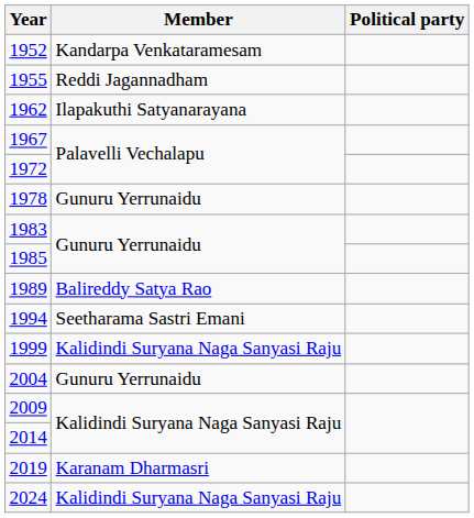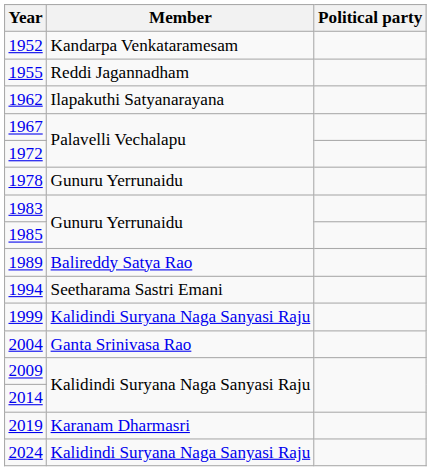 <table class="wikitable sortable">
 <tr>
 <th>Year</th>
 <th>Member</th>
 <th colspan="2">Political party</th>
 </tr>
 <tr>
 <td><a href='#'>1952</a></td>
 <td>Kandarpa Venkataramesam</td>
 <td></td>
 </tr>
 <tr>
 <td><a href='#'>1955</a></td>
 <td>Reddi Jagannadham</td>
 <td></td>
 </tr>
 <tr>
 <td><a href='#'>1962</a></td>
 <td>Ilapakuthi Satyanarayana</td>
 <td></td>
 </tr>
 <tr>
 <td><a href='#'>1967</a></td>
 <td rowspan=2>Palavelli Vechalapu</td>
 <td></td>
 </tr>
 <tr>
 <td><a href='#'>1972</a></td>
 <td></td>
 </tr>
 <tr>
 <td><a href='#'>1978</a></td>
 <td>Gunuru Yerrunaidu</td>
 <td></td>
 </tr>
 <tr>
 <td><a href='#'>1983</a></td>
 <td rowspan=2>Gunuru Yerrunaidu</td>
 <td></td>
 </tr>
 <tr>
 <td><a href='#'>1985</a></td>
 </tr>
 <tr>
 <td><a href='#'>1989</a></td>
 <td><a href='#'>Balireddy Satya Rao</a></td>
 <td></td>
 </tr>
 <tr>
 <td><a href='#'>1994</a></td>
 <td>Seetharama Sastri Emani</td>
 <td></td>
 </tr>
 <tr>
 <td><a href='#'>1999</a></td>
 <td><a href='#'>Kalidindi Suryana Naga Sanyasi Raju</a></td>
 <td></td>
 </tr>
 <tr>
 <td><a href='#'>2004</a></td>
-<td>Gunuru Yerrunaidu</td>
+<td><a href='#'>Ganta Srinivasa Rao</a></td>
 <td></td>
 </tr>
 <tr>
 <td><a href='#'>2009</a></td>
 <td rowspan=2>Kalidindi Suryana Naga Sanyasi Raju</td>
 </tr>
 <tr>
 <td><a href='#'>2014</a></td>
 </tr>
 <tr>
 <td><a href='#'>2019</a></td>
 <td><a href='#'>Karanam Dharmasri</a></td>
 <td></td>
 </tr>
 <tr>
 <td><a href='#'>2024</a></td>
 <td><a href='#'>Kalidindi Suryana Naga Sanyasi Raju</a></td>
 <td></td>
 </tr>
 </table>
